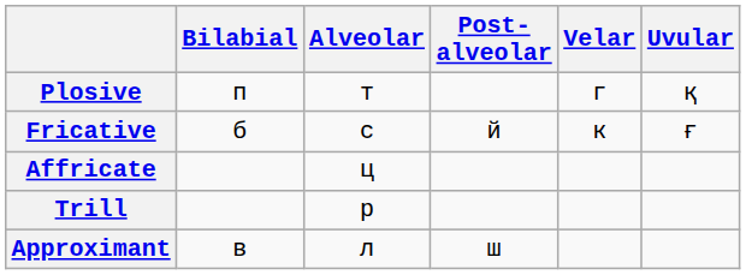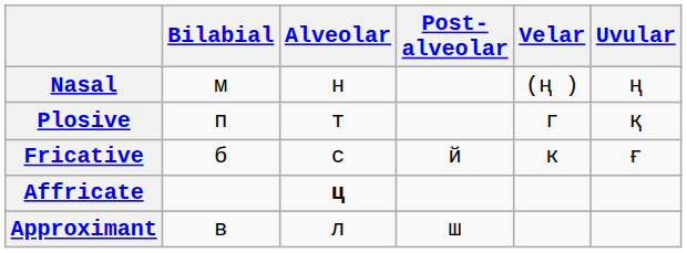 <table class="wikitable" style="text-align:center">
 <tr>
 <th></th>
 <th><a href='#'>Bilabial</a></th>
 <th><a href='#'>Alveolar</a></th>
 <th><a href='#'>Post-<br>alveolar</a></th>
 <th><a href='#'>Velar</a></th>
 <th><a href='#'>Uvular</a></th>
+</tr>
+<tr>
+<th><a href='#'>Nasal</a></th>
+<td>м </td>
+<td>н </td>
+<td></td>
+<td>(ң )</td>
+<td>ң </td>
 </tr>
 <tr align="center">
 <th><a href='#'>Plosive</a></th>
 <td>п </td>
 <td>т </td>
 <td></td>
 <td>г </td>
 <td>қ </td>
 </tr>
 <tr align="center">
 <th><a href='#'>Fricative</a></th>
 <td>б </td>
 <td>с </td>
 <td>й </td>
 <td>к </td>
 <td>ғ </td>
 </tr>
 <tr align="center">
 <th><a href='#'>Affricate</a></th>
 <td></td>
-<td>ц </td>
-<td></td>
-<td></td>
-<td></td>
-</tr>
-<tr align="center">
-<th><a href='#'>Trill</a></th>
-<td></td>
-<td>р </td>
+<td><strong>ц </strong></td>
 <td></td>
 <td></td>
 <td></td>
 </tr>
 <tr align="center">
 <th><a href='#'>Approximant</a></th>
 <td>в </td>
 <td>л </td>
 <td>ш </td>
 <td></td>
 <td></td>
 </tr>
 </table>
